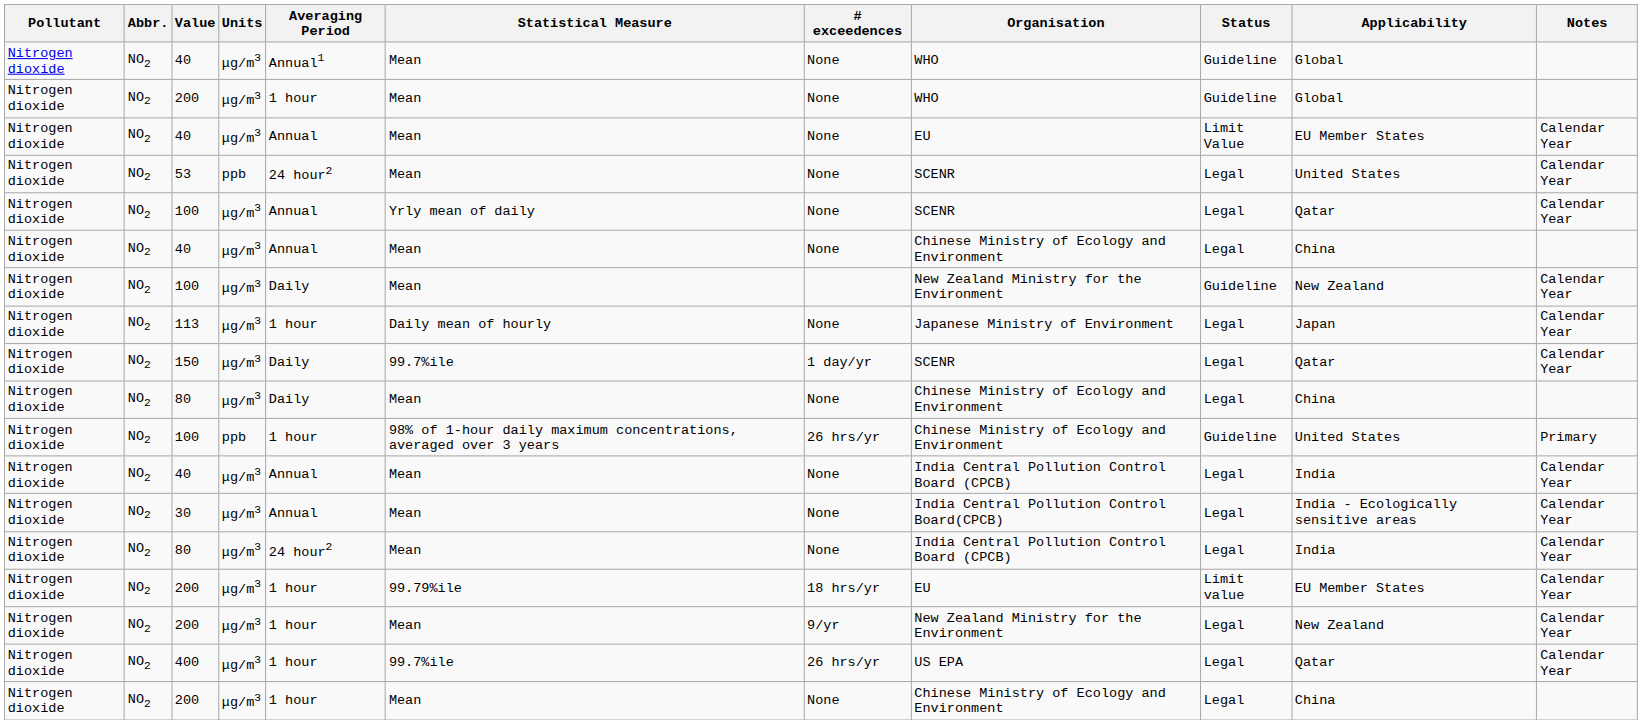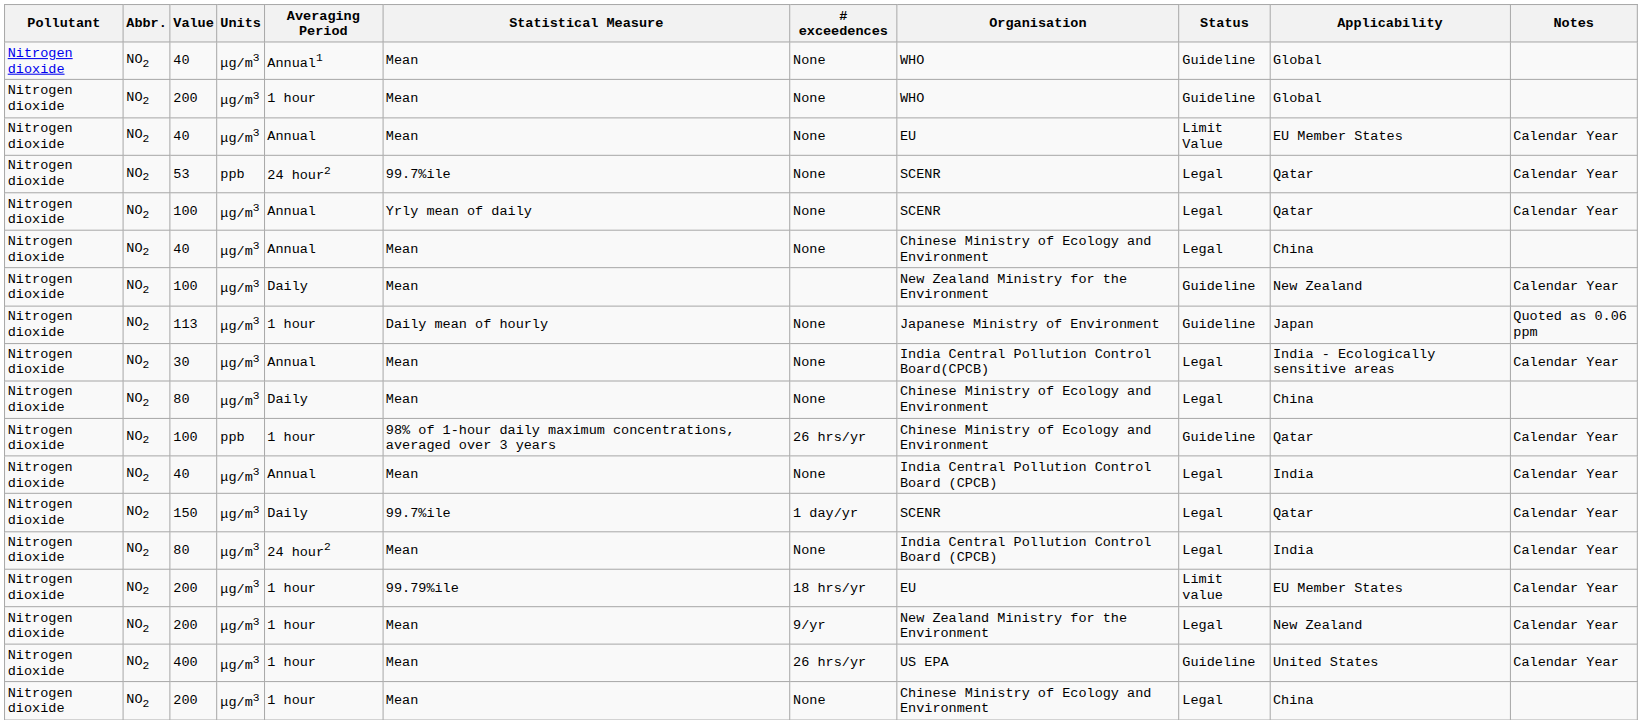 <table class="wikitable sortable">
 <tr>
 <th>Pollutant</th>
 <th>Abbr.</th>
 <th>Value</th>
 <th>Units</th>
 <th>Averaging Period</th>
 <th>Statistical Measure</th>
 <th># exceedences</th>
 <th>Organisation</th>
 <th>Status</th>
 <th>Applicability</th>
 <th>Notes</th>
 </tr>
 <tr>
 <td><a href='#'>Nitrogen dioxide</a></td>
 <td>NO<sub>2</sub></td>
 <td>40</td>
 <td>μg/m<sup>3</sup></td>
 <td>Annual<sup>1</sup></td>
 <td>Mean</td>
 <td>None</td>
 <td>WHO </td>
 <td>Guideline</td>
 <td>Global</td>
 <td></td>
 </tr>
 <tr>
 <td>Nitrogen dioxide</td>
 <td>NO<sub>2</sub></td>
 <td>200</td>
 <td>μg/m<sup>3</sup></td>
 <td>1 hour</td>
 <td>Mean</td>
 <td>None</td>
 <td>WHO </td>
 <td>Guideline</td>
 <td>Global</td>
 <td></td>
 </tr>
 <tr>
 <td>Nitrogen dioxide</td>
 <td>NO<sub>2</sub></td>
 <td>40</td>
 <td>μg/m<sup>3</sup></td>
 <td>Annual</td>
 <td>Mean</td>
 <td>None</td>
 <td>EU </td>
 <td>Limit Value</td>
 <td>EU Member States</td>
 <td>Calendar Year</td>
 </tr>
 <tr>
 <td>Nitrogen dioxide</td>
 <td>NO<sub>2</sub></td>
 <td>53</td>
 <td>ppb</td>
 <td>24 hour<sup>2</sup></td>
-<td>Mean</td>
+<td>99.7%ile</td>
 <td>None</td>
 <td>SCENR </td>
 <td>Legal</td>
-<td>United States</td>
+<td>Qatar</td>
 <td>Calendar Year</td>
 </tr>
 <tr>
 <td>Nitrogen dioxide</td>
 <td>NO<sub>2</sub></td>
 <td>100</td>
 <td>μg/m<sup>3</sup></td>
 <td>Annual</td>
 <td>Yrly mean of daily</td>
 <td>None</td>
 <td>SCENR </td>
 <td>Legal</td>
 <td>Qatar</td>
 <td>Calendar Year</td>
 </tr>
 <tr>
 <td>Nitrogen dioxide</td>
 <td>NO<sub>2</sub></td>
 <td>40</td>
 <td>μg/m<sup>3</sup></td>
 <td>Annual</td>
 <td>Mean</td>
 <td>None</td>
 <td>Chinese Ministry of Ecology and Environment</td>
 <td>Legal</td>
 <td>China</td>
 <td></td>
 </tr>
 <tr>
 <td>Nitrogen dioxide</td>
 <td>NO<sub>2</sub></td>
 <td>100</td>
 <td>μg/m<sup>3</sup></td>
 <td>Daily</td>
 <td>Mean</td>
 <td></td>
 <td>New Zealand Ministry for the Environment</td>
 <td>Guideline</td>
 <td>New Zealand</td>
 <td>Calendar Year</td>
 </tr>
 <tr>
 <td>Nitrogen dioxide</td>
 <td>NO<sub>2</sub></td>
 <td>113</td>
 <td>μg/m<sup>3</sup></td>
 <td>1 hour</td>
 <td>Daily mean of hourly</td>
 <td>None</td>
 <td>Japanese Ministry of Environment </td>
-<td>Legal</td>
+<td>Guideline</td>
 <td>Japan</td>
-<td>Calendar Year</td>
+<td>Quoted as 0.06 ppm</td>
 </tr>
 <tr>
 <td>Nitrogen dioxide</td>
 <td>NO<sub>2</sub></td>
-<td>150</td>
+<td>30</td>
 <td>μg/m<sup>3</sup></td>
-<td>Daily</td>
-<td>99.7%ile</td>
-<td>1 day/yr</td>
-<td>SCENR </td>
+<td>Annual</td>
+<td>Mean</td>
+<td>None</td>
+<td>India Central Pollution Control Board(CPCB) </td>
 <td>Legal</td>
-<td>Qatar</td>
+<td>India - Ecologically sensitive areas</td>
 <td>Calendar Year</td>
 </tr>
 <tr>
 <td>Nitrogen dioxide</td>
 <td>NO<sub>2</sub></td>
 <td>80</td>
 <td>μg/m<sup>3</sup></td>
 <td>Daily</td>
 <td>Mean</td>
 <td>None</td>
 <td>Chinese Ministry of Ecology and Environment</td>
 <td>Legal</td>
 <td>China</td>
 <td></td>
 </tr>
 <tr>
 <td>Nitrogen dioxide</td>
 <td>NO<sub>2</sub></td>
 <td>100</td>
 <td>ppb</td>
 <td>1 hour</td>
 <td>98% of 1-hour daily maximum concentrations, averaged over 3 years</td>
 <td>26 hrs/yr</td>
 <td>Chinese Ministry of Ecology and Environment</td>
 <td>Guideline</td>
-<td>United States</td>
-<td>Primary</td>
+<td>Qatar</td>
+<td>Calendar Year</td>
 </tr>
 <tr>
 <td>Nitrogen dioxide</td>
 <td>NO<sub>2</sub></td>
 <td>40</td>
 <td>μg/m<sup>3</sup></td>
 <td>Annual</td>
 <td>Mean</td>
 <td>None</td>
 <td>India Central Pollution Control Board (CPCB) </td>
 <td>Legal</td>
 <td>India</td>
 <td>Calendar Year</td>
 </tr>
 <tr>
 <td>Nitrogen dioxide</td>
 <td>NO<sub>2</sub></td>
-<td>30</td>
+<td>150</td>
 <td>μg/m<sup>3</sup></td>
-<td>Annual</td>
-<td>Mean</td>
-<td>None</td>
-<td>India Central Pollution Control Board(CPCB) </td>
+<td>Daily</td>
+<td>99.7%ile</td>
+<td>1 day/yr</td>
+<td>SCENR </td>
 <td>Legal</td>
-<td>India - Ecologically sensitive areas</td>
+<td>Qatar</td>
 <td>Calendar Year</td>
 </tr>
 <tr>
 <td>Nitrogen dioxide</td>
 <td>NO<sub>2</sub></td>
 <td>80</td>
 <td>μg/m<sup>3</sup></td>
 <td>24 hour<sup>2</sup></td>
 <td>Mean</td>
 <td>None</td>
 <td>India Central Pollution Control Board (CPCB) </td>
 <td>Legal</td>
 <td>India</td>
 <td>Calendar Year</td>
 </tr>
 <tr>
 <td>Nitrogen dioxide</td>
 <td>NO<sub>2</sub></td>
 <td>200</td>
 <td>μg/m<sup>3</sup></td>
 <td>1 hour</td>
 <td>99.79%ile</td>
 <td>18 hrs/yr</td>
 <td>EU </td>
 <td>Limit value</td>
 <td>EU Member States</td>
 <td>Calendar Year</td>
 </tr>
 <tr>
 <td>Nitrogen dioxide</td>
 <td>NO<sub>2</sub></td>
 <td>200</td>
 <td>μg/m<sup>3</sup></td>
 <td>1 hour</td>
 <td>Mean</td>
 <td>9/yr</td>
 <td>New Zealand Ministry for the Environment</td>
 <td>Legal</td>
 <td>New Zealand</td>
 <td>Calendar Year</td>
 </tr>
 <tr>
 <td>Nitrogen dioxide</td>
 <td>NO<sub>2</sub></td>
 <td>400</td>
 <td>μg/m<sup>3</sup></td>
 <td>1 hour</td>
-<td>99.7%ile</td>
+<td>Mean</td>
 <td>26 hrs/yr</td>
 <td>US EPA</td>
-<td>Legal</td>
-<td>Qatar</td>
+<td>Guideline</td>
+<td>United States</td>
 <td>Calendar Year</td>
 </tr>
 <tr>
 <td>Nitrogen dioxide</td>
 <td>NO<sub>2</sub></td>
 <td>200</td>
 <td>μg/m<sup>3</sup></td>
 <td>1 hour</td>
 <td>Mean</td>
 <td>None</td>
 <td>Chinese Ministry of Ecology and Environment</td>
 <td>Legal</td>
 <td>China</td>
 <td></td>
 </tr>
 </table>
